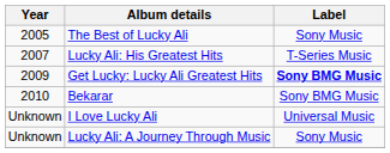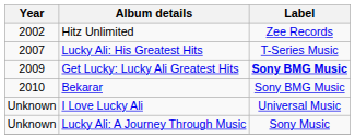 <table class="wikitable" style="text-align:center;">
 <tr>
 <th>Year</th>
 <th>Album details</th>
 <th>Label</th>
 </tr>
 <tr>
-<td>2005</td>
-<td style="text-align:left;"><a href='#'>The Best of Lucky Ali</a></td>
-<td><a href='#'>Sony Music</a></td>
+<td>2002</td>
+<td style="text-align:left;">Hitz Unlimited </td>
+<td><a href='#'>Zee Records</a></td>
 </tr>
 <tr>
 <td>2007</td>
 <td style="text-align:left;"><a href='#'>Lucky Ali: His Greatest Hits</a></td>
 <td><a href='#'>T-Series Music</a></td>
 </tr>
 <tr>
 <td>2009</td>
 <td style="text-align:left;"><a href='#'>Get Lucky: Lucky Ali Greatest Hits</a></td>
 <td><strong><a href='#'>Sony BMG Music</a></strong></td>
 </tr>
 <tr>
 <td>2010</td>
 <td style="text-align:left;"><a href='#'>Bekarar</a></td>
 <td><a href='#'>Sony BMG Music</a></td>
 </tr>
 <tr>
 <td>Unknown</td>
 <td style="text-align:left;"><a href='#'>I Love Lucky Ali</a></td>
 <td><a href='#'>Universal Music</a></td>
 </tr>
 <tr>
 <td>Unknown</td>
 <td style="text-align:left;"><a href='#'>Lucky Ali: A Journey Through Music</a></td>
 <td><a href='#'>Sony Music</a></td>
 </tr>
 <tr>
 </tr>
 </table>
